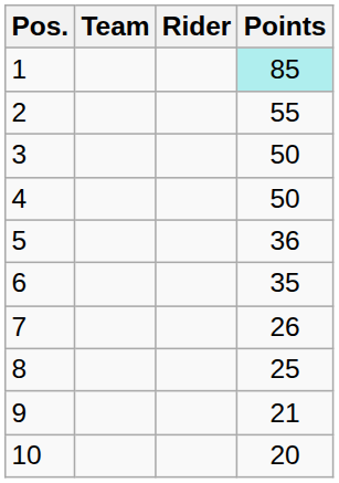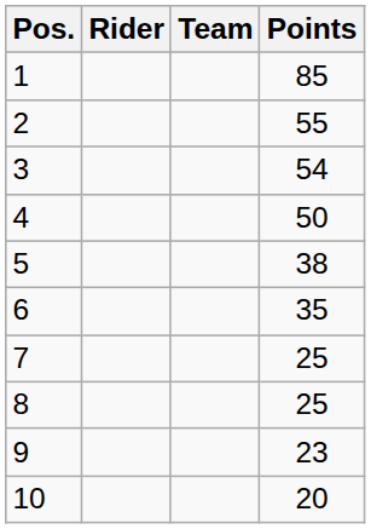 <table class="wikitable sortable">
 <tr>
 <th>Pos.</th>
+<th>Rider</th>
 <th>Team</th>
-<th>Rider</th>
 <th>Points</th>
 </tr>
 <tr>
 <td>1</td>
 <td></td>
 <td></td>
-<td align=center style="background: paleturquoise;">85</td>
+<td align=center>85</td>
 </tr>
 <tr>
 <td>2</td>
 <td></td>
 <td></td>
 <td align=center>55</td>
 </tr>
 <tr>
 <td>3</td>
 <td></td>
 <td></td>
-<td align=center>50</td>
+<td align=center>54</td>
 </tr>
 <tr>
 <td>4</td>
 <td></td>
 <td></td>
 <td align=center>50</td>
 </tr>
 <tr>
 <td>5</td>
 <td></td>
 <td></td>
-<td align=center>36</td>
+<td align=center>38</td>
 </tr>
 <tr>
 <td>6</td>
 <td></td>
 <td></td>
 <td align=center>35</td>
 </tr>
 <tr>
 <td>7</td>
 <td></td>
 <td></td>
-<td align=center>26</td>
+<td align=center>25</td>
 </tr>
 <tr>
 <td>8</td>
 <td></td>
 <td></td>
 <td align=center>25</td>
 </tr>
 <tr>
 <td>9</td>
 <td></td>
 <td></td>
-<td align=center>21</td>
+<td align=center>23</td>
 </tr>
 <tr>
 <td>10</td>
 <td></td>
 <td></td>
 <td align=center>20</td>
 </tr>
 </table>
